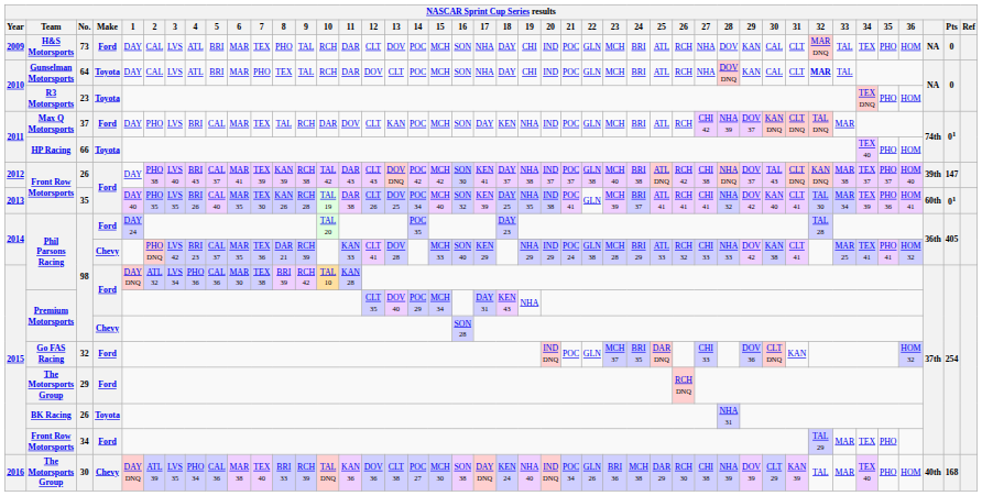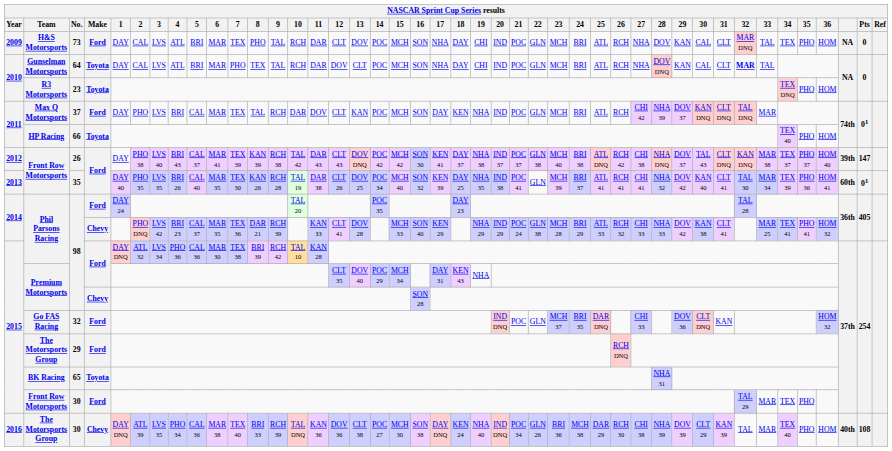 <table class="wikitable" style="text-align:center; font-size:75%">
 <tr>
 <th colspan=45><a href='#'>NASCAR Sprint Cup Series</a> results</th>
 </tr>
 <tr>
 <th>Year</th>
 <th>Team</th>
 <th>No.</th>
 <th>Make</th>
 <th>1</th>
 <th>2</th>
 <th>3</th>
 <th>4</th>
 <th>5</th>
 <th>6</th>
 <th>7</th>
 <th>8</th>
 <th>9</th>
 <th>10</th>
 <th>11</th>
 <th>12</th>
 <th>13</th>
 <th>14</th>
 <th>15</th>
 <th>16</th>
 <th>17</th>
 <th>18</th>
 <th>19</th>
 <th>20</th>
 <th>21</th>
 <th>22</th>
 <th>23</th>
 <th>24</th>
 <th>25</th>
 <th>26</th>
 <th>27</th>
 <th>28</th>
 <th>29</th>
 <th>30</th>
 <th>31</th>
 <th>32</th>
 <th>33</th>
 <th>34</th>
 <th>35</th>
 <th>36</th>
 <th></th>
 <th>Pts</th>
 <th>Ref</th>
 </tr>
 <tr>
 <th><a href='#'>2009</a></th>
 <th><a href='#'>H&S Motorsports</a></th>
 <th>73</th>
 <th><a href='#'>Ford</a></th>
 <td><a href='#'>DAY</a></td>
 <td><a href='#'>CAL</a></td>
 <td><a href='#'>LVS</a></td>
 <td><a href='#'>ATL</a></td>
 <td><a href='#'>BRI</a></td>
 <td><a href='#'>MAR</a></td>
 <td><a href='#'>TEX</a></td>
 <td><a href='#'>PHO</a></td>
 <td><a href='#'>TAL</a></td>
 <td><a href='#'>RCH</a></td>
 <td><a href='#'>DAR</a></td>
 <td><a href='#'>CLT</a></td>
 <td><a href='#'>DOV</a></td>
 <td><a href='#'>POC</a></td>
 <td><a href='#'>MCH</a></td>
 <td><a href='#'>SON</a></td>
 <td><a href='#'>NHA</a></td>
 <td><a href='#'>DAY</a></td>
 <td><a href='#'>CHI</a></td>
 <td><a href='#'>IND</a></td>
 <td><a href='#'>POC</a></td>
 <td><a href='#'>GLN</a></td>
 <td><a href='#'>MCH</a></td>
 <td><a href='#'>BRI</a></td>
 <td><a href='#'>ATL</a></td>
 <td><a href='#'>RCH</a></td>
 <td><a href='#'>NHA</a></td>
 <td><a href='#'>DOV</a></td>
 <td><a href='#'>KAN</a></td>
 <td><a href='#'>CAL</a></td>
 <td><a href='#'>CLT</a></td>
 <td style="background:#FFCFCF;"><a href='#'>MAR</a><br><small>DNQ</small></td>
 <td><a href='#'>TAL</a></td>
 <td><a href='#'>TEX</a></td>
 <td><a href='#'>PHO</a></td>
 <td><a href='#'>HOM</a></td>
 <th>NA</th>
 <th>0</th>
 <th></th>
 </tr>
 <tr>
 <th rowspan=2><a href='#'>2010</a></th>
 <th><a href='#'>Gunselman Motorsports</a></th>
 <th>64</th>
 <th><a href='#'>Toyota</a></th>
 <td><a href='#'>DAY</a></td>
 <td><a href='#'>CAL</a></td>
 <td><a href='#'>LVS</a></td>
 <td><a href='#'>ATL</a></td>
 <td><a href='#'>BRI</a></td>
 <td><a href='#'>MAR</a></td>
 <td><a href='#'>PHO</a></td>
 <td><a href='#'>TEX</a></td>
 <td><a href='#'>TAL</a></td>
 <td><a href='#'>RCH</a></td>
 <td><a href='#'>DAR</a></td>
 <td><a href='#'>DOV</a></td>
 <td><a href='#'>CLT</a></td>
 <td><a href='#'>POC</a></td>
 <td><a href='#'>MCH</a></td>
 <td><a href='#'>SON</a></td>
 <td><a href='#'>NHA</a></td>
 <td><a href='#'>DAY</a></td>
 <td><a href='#'>CHI</a></td>
 <td><a href='#'>IND</a></td>
 <td><a href='#'>POC</a></td>
 <td><a href='#'>GLN</a></td>
 <td><a href='#'>MCH</a></td>
 <td><a href='#'>BRI</a></td>
 <td><a href='#'>ATL</a></td>
 <td><a href='#'>RCH</a></td>
 <td><a href='#'>NHA</a></td>
 <td style="background:#FFCFCF;"><a href='#'>DOV</a><br><small>DNQ</small></td>
 <td><a href='#'>KAN</a></td>
 <td><a href='#'>CAL</a></td>
 <td><a href='#'>CLT</a></td>
 <td><strong><a href='#'>MAR</a></strong></td>
 <td><a href='#'>TAL</a></td>
 <td colspan=3></td>
 <th rowspan=2>NA</th>
 <th rowspan=2>0</th>
 <th rowspan=2></th>
 </tr>
 <tr>
 <th><a href='#'>R3 Motorsports</a></th>
 <th>23</th>
 <th><a href='#'>Toyota</a></th>
 <td colspan=33></td>
 <td style="background:#FFCFCF;"><a href='#'>TEX</a><br><small>DNQ</small></td>
 <td><a href='#'>PHO</a></td>
 <td><a href='#'>HOM</a></td>
 </tr>
 <tr>
 <th rowspan=2><a href='#'>2011</a></th>
 <th><a href='#'>Max Q Motorsports</a></th>
 <th>37</th>
 <th><a href='#'>Ford</a></th>
 <td><a href='#'>DAY</a></td>
 <td><a href='#'>PHO</a></td>
 <td><a href='#'>LVS</a></td>
 <td><a href='#'>BRI</a></td>
 <td><a href='#'>CAL</a></td>
 <td><a href='#'>MAR</a></td>
 <td><a href='#'>TEX</a></td>
 <td><a href='#'>TAL</a></td>
 <td><a href='#'>RCH</a></td>
 <td><a href='#'>DAR</a></td>
 <td><a href='#'>DOV</a></td>
 <td><a href='#'>CLT</a></td>
 <td><a href='#'>KAN</a></td>
 <td><a href='#'>POC</a></td>
 <td><a href='#'>MCH</a></td>
 <td><a href='#'>SON</a></td>
 <td><a href='#'>DAY</a></td>
 <td><a href='#'>KEN</a></td>
 <td><a href='#'>NHA</a></td>
 <td><a href='#'>IND</a></td>
 <td><a href='#'>POC</a></td>
 <td><a href='#'>GLN</a></td>
 <td><a href='#'>MCH</a></td>
 <td><a href='#'>BRI</a></td>
 <td><a href='#'>ATL</a></td>
 <td><a href='#'>RCH</a></td>
 <td style="background:#EFCFFF;"><a href='#'>CHI</a><br><small>42</small></td>
 <td style="background:#EFCFFF;"><a href='#'>NHA</a><br><small>39</small></td>
 <td style="background:#EFCFFF;"><a href='#'>DOV</a><br><small>37</small></td>
 <td style="background:#FFCFCF;"><a href='#'>KAN</a><br><small>DNQ</small></td>
 <td style="background:#FFCFCF;"><a href='#'>CLT</a><br><small>DNQ</small></td>
 <td style="background:#FFCFCF;"><a href='#'>TAL</a><br><small>DNQ</small></td>
 <td><a href='#'>MAR</a></td>
 <td colspan=3></td>
 <th rowspan=2>74th</th>
 <th rowspan=2>0<sup>1</sup></th>
 <th rowspan=2></th>
 </tr>
 <tr>
 <th><a href='#'>HP Racing</a></th>
 <th>66</th>
 <th><a href='#'>Toyota</a></th>
 <td colspan=33></td>
 <td style="background:#EFCFFF;"><a href='#'>TEX</a><br><small>40</small></td>
 <td><a href='#'>PHO</a></td>
 <td><a href='#'>HOM</a></td>
 </tr>
 <tr>
 <th><a href='#'>2012</a></th>
 <th rowspan=2><a href='#'>Front Row Motorsports</a></th>
 <th>26</th>
 <th rowspan=2><a href='#'>Ford</a></th>
 <td><a href='#'>DAY</a></td>
 <td style="background:#EFCFFF;"><a href='#'>PHO</a><br><small>38</small></td>
 <td style="background:#EFCFFF;"><a href='#'>LVS</a><br><small>40</small></td>
 <td style="background:#EFCFFF;"><a href='#'>BRI</a><br><small>43</small></td>
 <td style="background:#EFCFFF;"><a href='#'>CAL</a><br><small>37</small></td>
 <td style="background:#EFCFFF;"><a href='#'>MAR</a><br><small>41</small></td>
 <td style="background:#EFCFFF;"><a href='#'>TEX</a><br><small>39</small></td>
 <td style="background:#EFCFFF;"><a href='#'>KAN</a><br><small>39</small></td>
 <td style="background:#EFCFFF;"><a href='#'>RCH</a><br><small>38</small></td>
 <td style="background:#EFCFFF;"><a href='#'>TAL</a><br><small>42</small></td>
 <td style="background:#EFCFFF;"><a href='#'>DAR</a><br><small>43</small></td>
 <td style="background:#EFCFFF;"><a href='#'>CLT</a><br><small>43</small></td>
 <td style="background:#FFCFCF;"><a href='#'>DOV</a><br><small>DNQ</small></td>
 <td style="background:#EFCFFF;"><a href='#'>POC</a><br><small>42</small></td>
 <td style="background:#EFCFFF;"><a href='#'>MCH</a><br><small>42</small></td>
 <td style="background:#CFCFFF;"><a href='#'>SON</a><br><small>30</small></td>
 <td style="background:#EFCFFF;"><a href='#'>KEN</a><br><small>41</small></td>
 <td style="background:#EFCFFF;"><a href='#'>DAY</a><br><small>37</small></td>
 <td style="background:#EFCFFF;"><a href='#'>NHA</a><br><small>38</small></td>
 <td style="background:#EFCFFF;"><a href='#'>IND</a><br><small>37</small></td>
 <td style="background:#EFCFFF;"><a href='#'>POC</a><br><small>37</small></td>
 <td style="background:#EFCFFF;"><a href='#'>GLN</a><br><small>38</small></td>
 <td style="background:#EFCFFF;"><a href='#'>MCH</a><br><small>40</small></td>
 <td style="background:#EFCFFF;"><a href='#'>BRI</a><br><small>38</small></td>
 <td style="background:#FFCFCF;"><a href='#'>ATL</a><br><small>DNQ</small></td>
 <td style="background:#EFCFFF;"><a href='#'>RCH</a><br><small>42</small></td>
 <td style="background:#EFCFFF;"><a href='#'>CHI</a><br><small>38</small></td>
 <td style="background:#FFCFCF;"><a href='#'>NHA</a><br><small>DNQ</small></td>
 <td style="background:#EFCFFF;"><a href='#'>DOV</a><br><small>37</small></td>
 <td style="background:#EFCFFF;"><a href='#'>TAL</a><br><small>43</small></td>
 <td style="background:#FFCFCF;"><a href='#'>CLT</a><br><small>DNQ</small></td>
 <td style="background:#FFCFCF;"><a href='#'>KAN</a><br><small>DNQ</small></td>
 <td style="background:#EFCFFF;"><a href='#'>MAR</a><br><small>38</small></td>
 <td style="background:#EFCFFF;"><a href='#'>TEX</a><br><small>37</small></td>
 <td style="background:#EFCFFF;"><a href='#'>PHO</a><br><small>37</small></td>
 <td style="background:#EFCFFF;"><a href='#'>HOM</a><br><small>40</small></td>
 <th>39th</th>
 <th>147</th>
 <th></th>
 </tr>
 <tr>
 <th><a href='#'>2013</a></th>
 <th>35</th>
 <td style="background:#EFCFFF;"><a href='#'>DAY</a><br><small>40</small></td>
 <td style="background:#CFCFFF;"><a href='#'>PHO</a><br><small>35</small></td>
 <td style="background:#CFCFFF;"><a href='#'>LVS</a><br><small>35</small></td>
 <td style="background:#CFCFFF;"><a href='#'>BRI</a><br><small>26</small></td>
 <td style="background:#EFCFFF;"><a href='#'>CAL</a><br><small>40</small></td>
 <td style="background:#CFCFFF;"><a href='#'>MAR</a><br><small>35</small></td>
 <td style="background:#CFCFFF;"><a href='#'>TEX</a><br><small>30</small></td>
 <td style="background:#CFCFFF;"><a href='#'>KAN</a><br><small>26</small></td>
 <td style="background:#CFCFFF;"><a href='#'>RCH</a><br><small>28</small></td>
 <td style="background:#DFFFDF;"><a href='#'>TAL</a><br><small>19</small></td>
 <td style="background:#EFCFFF;"><a href='#'>DAR</a><br><small>38</small></td>
 <td style="background:#CFCFFF;"><a href='#'>CLT</a><br><small>26</small></td>
 <td style="background:#CFCFFF;"><a href='#'>DOV</a><br><small>25</small></td>
 <td style="background:#CFCFFF;"><a href='#'>POC</a><br><small>34</small></td>
 <td style="background:#EFCFFF;"><a href='#'>MCH</a><br><small>40</small></td>
 <td style="background:#CFCFFF;"><a href='#'>SON</a><br><small>32</small></td>
 <td style="background:#EFCFFF;"><a href='#'>KEN</a><br><small>39</small></td>
 <td style="background:#CFCFFF;"><a href='#'>DAY</a><br><small>25</small></td>
 <td style="background:#CFCFFF;"><a href='#'>NHA</a><br><small>35</small></td>
 <td style="background:#CFCFFF;"><a href='#'>IND</a><br><small>38</small></td>
 <td style="background:#EFCFFF;"><a href='#'>POC</a><br><small>41</small></td>
 <td><a href='#'>GLN</a></td>
 <td style="background:#EFCFFF;"><a href='#'>MCH</a><br><small>39</small></td>
 <td style="background:#CFCFFF;"><a href='#'>BRI</a><br><small>37</small></td>
 <td style="background:#EFCFFF;"><a href='#'>ATL</a><br><small>41</small></td>
 <td style="background:#EFCFFF;"><a href='#'>RCH</a><br><small>41</small></td>
 <td style="background:#EFCFFF;"><a href='#'>CHI</a><br><small>41</small></td>
 <td style="background:#CFCFFF;"><a href='#'>NHA</a><br><small>32</small></td>
 <td style="background:#EFCFFF;"><a href='#'>DOV</a><br><small>42</small></td>
 <td style="background:#EFCFFF;"><a href='#'>KAN</a><br><small>40</small></td>
 <td style="background:#EFCFFF;"><a href='#'>CLT</a><br><small>41</small></td>
 <td style="background:#CFCFFF;"><a href='#'>TAL</a><br><small>30</small></td>
 <td style="background:#CFCFFF;"><a href='#'>MAR</a><br><small>34</small></td>
 <td style="background:#EFCFFF;"><a href='#'>TEX</a><br><small>39</small></td>
 <td style="background:#EFCFFF;"><a href='#'>PHO</a><br><small>36</small></td>
 <td style="background:#EFCFFF;"><a href='#'>HOM</a><br><small>41</small></td>
 <th>60th</th>
 <th>0<sup>1</sup></th>
 <th></th>
 </tr>
 <tr>
 <th rowspan=2><a href='#'>2014</a></th>
 <th rowspan=3><a href='#'>Phil Parsons Racing</a></th>
 <th rowspan=5>98</th>
 <th><a href='#'>Ford</a></th>
 <td style="background:#CFCFFF;"><a href='#'>DAY</a><br><small>24</small></td>
 <td colspan=8></td>
 <td style="background:#DFFFDF;"><a href='#'>TAL</a><br><small>20</small></td>
 <td colspan=3></td>
 <td style="background:#CFCFFF;"><a href='#'>POC</a><br><small>35</small></td>
 <td colspan=3></td>
 <td style="background:#CFCFFF;"><a href='#'>DAY</a><br><small>23</small></td>
 <td colspan=13></td>
 <td style="background:#CFCFFF;"><a href='#'>TAL</a><br><small>28</small></td>
 <td colspan=4></td>
 <th rowspan=2>36th</th>
 <th rowspan=2>405</th>
 <th rowspan=2></th>
 </tr>
 <tr>
 <th><a href='#'>Chevy</a></th>
 <td></td>
 <td style="background:#FFCFCF;"><a href='#'>PHO</a><br><small>DNQ</small></td>
 <td style="background:#CFCFFF;"><a href='#'>LVS</a><br><small>42</small></td>
 <td style="background:#CFCFFF;"><a href='#'>BRI</a><br><small>23</small></td>
 <td style="background:#CFCFFF;"><a href='#'>CAL</a><br><small>37</small></td>
 <td style="background:#CFCFFF;"><a href='#'>MAR</a><br><small>35</small></td>
 <td style="background:#CFCFFF;"><a href='#'>TEX</a><br><small>36</small></td>
 <td style="background:#CFCFFF;"><a href='#'>DAR</a><br><small>21</small></td>
 <td style="background:#CFCFFF;"><a href='#'>RCH</a><br><small>39</small></td>
 <td></td>
 <td style="background:#CFCFFF;"><a href='#'>KAN</a><br><small>33</small></td>
 <td style="background:#EFCFFF;"><a href='#'>CLT</a><br><small>41</small></td>
 <td style="background:#CFCFFF;"><a href='#'>DOV</a><br><small>28</small></td>
 <td></td>
 <td style="background:#CFCFFF;"><a href='#'>MCH</a><br><small>33</small></td>
 <td style="background:#CFCFFF;"><a href='#'>SON</a><br><small>40</small></td>
 <td style="background:#CFCFFF;"><a href='#'>KEN</a><br><small>29</small></td>
 <td></td>
 <td style="background:#CFCFFF;"><a href='#'>NHA</a><br><small>29</small></td>
 <td style="background:#CFCFFF;"><a href='#'>IND</a><br><small>29</small></td>
 <td style="background:#CFCFFF;"><a href='#'>POC</a><br><small>24</small></td>
 <td style="background:#CFCFFF;"><a href='#'>GLN</a><br><small>38</small></td>
 <td style="background:#CFCFFF;"><a href='#'>MCH</a><br><small>28</small></td>
 <td style="background:#CFCFFF;"><a href='#'>BRI</a><br><small>29</small></td>
 <td style="background:#CFCFFF;"><a href='#'>ATL</a><br><small>33</small></td>
 <td style="background:#CFCFFF;"><a href='#'>RCH</a><br><small>32</small></td>
 <td style="background:#CFCFFF;"><a href='#'>CHI</a><br><small>33</small></td>
 <td style="background:#CFCFFF;"><a href='#'>NHA</a><br><small>33</small></td>
 <td style="background:#EFCFFF;"><a href='#'>DOV</a><br><small>42</small></td>
 <td style="background:#CFCFFF;"><a href='#'>KAN</a><br><small>38</small></td>
 <td style="background:#EFCFFF;"><a href='#'>CLT</a><br><small>41</small></td>
 <td></td>
 <td style="background:#CFCFFF;"><a href='#'>MAR</a><br><small>25</small></td>
 <td style="background:#CFCFFF;"><a href='#'>TEX</a><br><small>41</small></td>
 <td style="background:#EFCFFF;"><a href='#'>PHO</a><br><small>41</small></td>
 <td style="background:#CFCFFF;"><a href='#'>HOM</a><br><small>32</small></td>
 </tr>
 <tr>
 <th rowspan=7><a href='#'>2015</a></th>
 <th rowspan=2><a href='#'>Ford</a></th>
 <td style="background:#FFCFCF;"><a href='#'>DAY</a><br><small>DNQ</small></td>
 <td style="background:#CFCFFF;"><a href='#'>ATL</a><br><small>32</small></td>
 <td style="background:#CFCFFF;"><a href='#'>LVS</a><br><small>34</small></td>
 <td style="background:#CFCFFF;"><a href='#'>PHO</a><br><small>36</small></td>
 <td style="background:#CFCFFF;"><a href='#'>CAL</a><br><small>36</small></td>
 <td style="background:#CFCFFF;"><a href='#'>MAR</a><br><small>30</small></td>
 <td style="background:#CFCFFF;"><a href='#'>TEX</a><br><small>38</small></td>
 <td style="background:#EFCFFF;"><a href='#'>BRI</a><br><small>39</small></td>
 <td style="background:#EFCFFF;"><a href='#'>RCH</a><br><small>42</small></td>
 <td style="background:#FFDF9F;"><a href='#'>TAL</a><br><small>10</small></td>
 <td style="background:#CFCFFF;"><a href='#'>KAN</a><br><small>28</small></td>
 <td colspan=25></td>
 <th rowspan=7>37th</th>
 <th rowspan=7>254</th>
 <th rowspan=7></th>
 </tr>
 <tr>
 <th rowspan=2><a href='#'>Premium Motorsports</a></th>
 <td colspan=11></td>
 <td style="background:#CFCFFF;"><a href='#'>CLT</a><br><small>35</small></td>
 <td style="background:#EFCFFF;"><a href='#'>DOV</a><br><small>40</small></td>
 <td style="background:#CFCFFF;"><a href='#'>POC</a><br><small>29</small></td>
 <td style="background:#CFCFFF;"><a href='#'>MCH</a><br><small>34</small></td>
 <td></td>
 <td style="background:#CFCFFF;"><a href='#'>DAY</a><br><small>31</small></td>
 <td style="background:#EFCFFF;"><a href='#'>KEN</a><br><small>43</small></td>
 <td><a href='#'>NHA</a></td>
 <td colspan=17></td>
 </tr>
 <tr>
 <th><a href='#'>Chevy</a></th>
 <td colspan=15></td>
 <td style="background:#CFCFFF;"><a href='#'>SON</a><br><small>28</small></td>
 <td colspan=20></td>
 </tr>
 <tr>
 <th><a href='#'>Go FAS Racing</a></th>
 <th>32</th>
 <th><a href='#'>Ford</a></th>
 <td colspan=19></td>
 <td style="background:#FFCFCF;"><a href='#'>IND</a><br><small>DNQ</small></td>
 <td><a href='#'>POC</a></td>
 <td><a href='#'>GLN</a></td>
 <td style="background:#CFCFFF;"><a href='#'>MCH</a><br><small>37</small></td>
 <td style="background:#CFCFFF;"><a href='#'>BRI</a><br><small>35</small></td>
 <td style="background:#FFCFCF;"><a href='#'>DAR</a><br><small>DNQ</small></td>
 <td></td>
 <td style="background:#CFCFFF;"><a href='#'>CHI</a><br><small>33</small></td>
 <td></td>
 <td style="background:#CFCFFF;"><a href='#'>DOV</a><br><small>36</small></td>
 <td style="background:#FFCFCF;"><a href='#'>CLT</a><br><small>DNQ</small></td>
 <td><a href='#'>KAN</a></td>
 <td colspan=4></td>
 <td style="background:#CFCFFF;"><a href='#'>HOM</a><br><small>32</small></td>
 </tr>
 <tr>
 <th><a href='#'>The Motorsports Group</a></th>
 <th>29</th>
 <th><a href='#'>Ford</a></th>
 <td colspan=25></td>
 <td style="background:#FFCFCF;"><a href='#'>RCH</a><br><small>DNQ</small></td>
 <td colspan=10></td>
 </tr>
 <tr>
 <th><a href='#'>BK Racing</a></th>
-<th>26</th>
+<th>65</th>
 <th><a href='#'>Toyota</a></th>
 <td colspan=27></td>
 <td style="background:#CFCFFF;"><a href='#'>NHA</a><br><small>31</small></td>
 <td colspan=8></td>
 </tr>
 <tr>
 <th><a href='#'>Front Row Motorsports</a></th>
-<th>34</th>
+<th>30</th>
 <th><a href='#'>Ford</a></th>
 <td colspan=31></td>
 <td style="background:#CFCFFF;"><a href='#'>TAL</a><br><small>29</small></td>
 <td><a href='#'>MAR</a></td>
 <td><a href='#'>TEX</a></td>
 <td><a href='#'>PHO</a></td>
 <td></td>
 </tr>
 <tr>
 <th><a href='#'>2016</a></th>
 <th><a href='#'>The Motorsports Group</a></th>
 <th>30</th>
 <th><a href='#'>Chevy</a></th>
 <td style="background:#FFCFCF;"><a href='#'>DAY</a><br><small>DNQ</small></td>
 <td style="background:#CFCFFF;"><a href='#'>ATL</a><br><small>39</small></td>
 <td style="background:#CFCFFF;"><a href='#'>LVS</a><br><small>35</small></td>
 <td style="background:#CFCFFF;"><a href='#'>PHO</a><br><small>34</small></td>
 <td style="background:#CFCFFF;"><a href='#'>CAL</a><br><small>36</small></td>
 <td style="background:#EFCFFF;"><a href='#'>MAR</a><br><small>38</small></td>
 <td style="background:#EFCFFF;"><a href='#'>TEX</a><br><small>40</small></td>
 <td style="background:#CFCFFF;"><a href='#'>BRI</a><br><small>33</small></td>
 <td style="background:#CFCFFF;"><a href='#'>RCH</a><br><small>39</small></td>
 <td style="background:#FFCFCF;"><a href='#'>TAL</a><br><small>DNQ</small></td>
 <td style="background:#EFCFFF;"><a href='#'>KAN</a><br><small>36</small></td>
 <td style="background:#CFCFFF;"><a href='#'>DOV</a><br><small>36</small></td>
 <td style="background:#CFCFFF;"><a href='#'>CLT</a><br><small>38</small></td>
 <td style="background:#CFCFFF;"><a href='#'>POC</a><br><small>27</small></td>
 <td style="background:#CFCFFF;"><a href='#'>MCH</a><br><small>30</small></td>
 <td style="background:#EFCFFF;"><a href='#'>SON</a><br><small>38</small></td>
 <td style="background:#FFCFCF;"><a href='#'>DAY</a><br><small>DNQ</small></td>
 <td style="background:#CFCFFF;"><a href='#'>KEN</a><br><small>24</small></td>
 <td style="background:#EFCFFF;"><a href='#'>NHA</a><br><small>40</small></td>
 <td style="background:#FFCFCF;"><a href='#'>IND</a><br><small>DNQ</small></td>
 <td style="background:#CFCFFF;"><a href='#'>POC</a><br><small>34</small></td>
 <td style="background:#CFCFFF;"><a href='#'>GLN</a><br><small>26</small></td>
 <td style="background:#CFCFFF;"><a href='#'>BRI</a><br><small>36</small></td>
 <td style="background:#CFCFFF;"><a href='#'>MCH</a><br><small>38</small></td>
 <td style="background:#CFCFFF;"><a href='#'>DAR</a><br><small>29</small></td>
 <td style="background:#CFCFFF;"><a href='#'>RCH</a><br><small>30</small></td>
 <td style="background:#CFCFFF;"><a href='#'>CHI</a><br><small>38</small></td>
 <td style="background:#CFCFFF;"><a href='#'>NHA</a><br><small>39</small></td>
 <td style="background:#EFCFFF;"><a href='#'>DOV</a><br><small>39</small></td>
 <td style="background:#CFCFFF;"><a href='#'>CLT</a><br><small>29</small></td>
 <td style="background:#EFCFFF;"><a href='#'>KAN</a><br><small>39</small></td>
 <td><a href='#'>TAL</a></td>
 <td><a href='#'>MAR</a></td>
 <td style="background:#EFCFFF;"><a href='#'>TEX</a><br><small>40</small></td>
 <td><a href='#'>PHO</a></td>
 <td><a href='#'>HOM</a></td>
 <th>40th</th>
-<th>168</th>
+<th>108</th>
 <th></th>
 </tr>
 </table>
